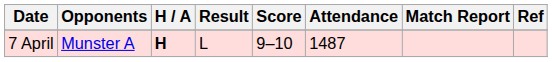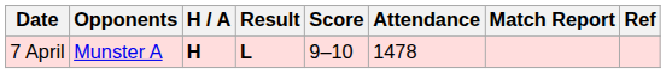 <table class="wikitable" style="text-align:left">
 <tr>
 <th>Date</th>
 <th>Opponents</th>
 <th>H / A</th>
 <th>Result</th>
 <th>Score</th>
 <th>Attendance</th>
 <th>Match Report</th>
 <th>Ref</th>
 </tr>
 <tr>
 </tr>
 <tr bgcolor="ffdddd">
 <td>7 April</td>
 <td><a href='#'>Munster A</a></td>
 <td><strong>H</strong></td>
-<td>L</td>
+<td><strong>L</strong></td>
 <td>9–10</td>
-<td>1487</td>
+<td>1478</td>
 <td></td>
 <td></td>
 </tr>
 <tr>
 </tr>
 </table>
